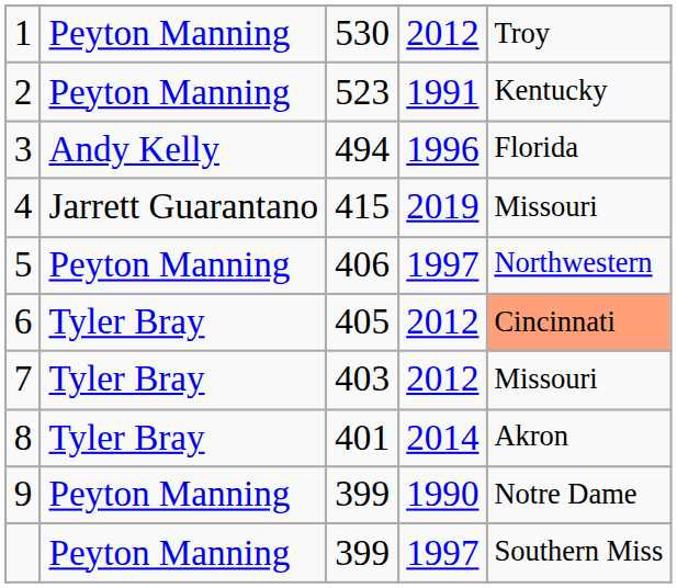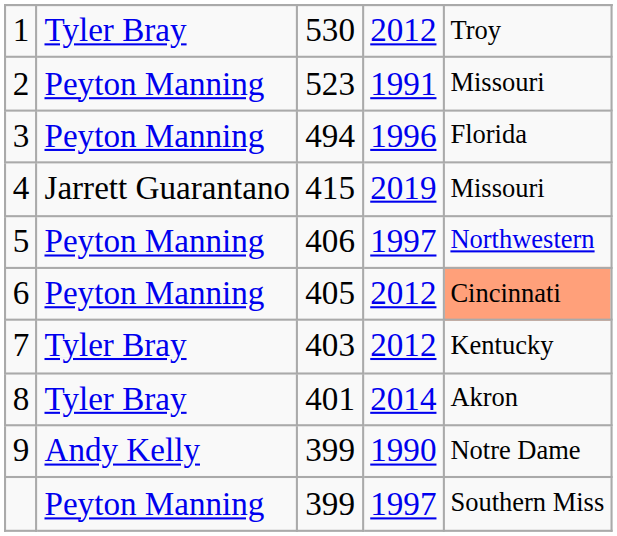 <table class="wikitable">
 <tr>
 </tr>
 <tr>
 <td>1</td>
-<td><a href='#'>Peyton Manning</a></td>
+<td><a href='#'>Tyler Bray</a></td>
 <td>530</td>
 <td><a href='#'>2012</a></td>
 <td style="font-size:80%;">Troy</td>
 </tr>
 <tr>
 <td>2</td>
 <td><a href='#'>Peyton Manning</a></td>
 <td>523</td>
 <td><a href='#'>1991</a></td>
-<td style="font-size:80%;">Kentucky</td>
+<td style="font-size:80%;">Missouri</td>
 </tr>
 <tr>
 <td>3</td>
-<td><a href='#'>Andy Kelly</a></td>
+<td><a href='#'>Peyton Manning</a></td>
 <td>494</td>
 <td><a href='#'>1996</a></td>
 <td style="font-size:80%;">Florida</td>
 </tr>
 <tr>
 <td>4</td>
 <td>Jarrett Guarantano</td>
 <td>415</td>
 <td><a href='#'>2019</a></td>
 <td style="font-size:80%;">Missouri</td>
 </tr>
 <tr>
 <td>5</td>
 <td><a href='#'>Peyton Manning</a></td>
 <td>406</td>
 <td><a href='#'>1997</a></td>
 <td style="font-size:80%;"><a href='#'>Northwestern</a></td>
 </tr>
 <tr>
 <td>6</td>
-<td><a href='#'>Tyler Bray</a></td>
+<td><a href='#'>Peyton Manning</a></td>
 <td>405</td>
 <td><a href='#'>2012</a></td>
 <td style="background: lightsalmon; font-size:80%;">Cincinnati</td>
 </tr>
 <tr>
 <td>7</td>
 <td><a href='#'>Tyler Bray</a></td>
 <td>403</td>
 <td><a href='#'>2012</a></td>
-<td style="font-size:80%;">Missouri</td>
+<td style="font-size:80%;">Kentucky</td>
 </tr>
 <tr>
 <td>8</td>
 <td><a href='#'>Tyler Bray</a></td>
 <td>401</td>
 <td><a href='#'>2014</a></td>
 <td style="font-size:80%;">Akron</td>
 </tr>
 <tr>
 <td>9</td>
-<td><a href='#'>Peyton Manning</a></td>
+<td><a href='#'>Andy Kelly</a></td>
 <td>399</td>
 <td><a href='#'>1990</a></td>
 <td style="font-size:80%;">Notre Dame</td>
 </tr>
 <tr>
 <td></td>
 <td><a href='#'>Peyton Manning</a></td>
 <td>399</td>
 <td><a href='#'>1997</a></td>
 <td style="font-size:80%;">Southern Miss</td>
 </tr>
 </table>
